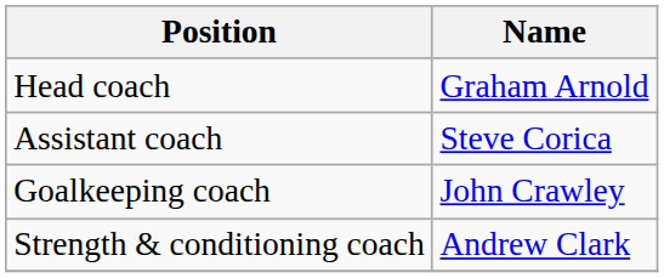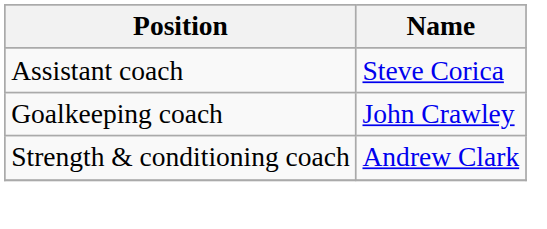 <table class="wikitable">
 <tr>
 <th>Position</th>
 <th>Name</th>
-</tr>
-<tr>
-<td>Head coach</td>
-<td> <a href='#'>Graham Arnold</a></td>
 </tr>
 <tr>
 <td>Assistant coach</td>
 <td> <a href='#'>Steve Corica</a></td>
 </tr>
 <tr>
 <td>Goalkeeping coach</td>
 <td> <a href='#'>John Crawley</a></td>
 </tr>
 <tr>
 <td>Strength & conditioning coach</td>
 <td> <a href='#'>Andrew Clark</a></td>
 </tr>
 <tr>
 </tr>
 </table>
